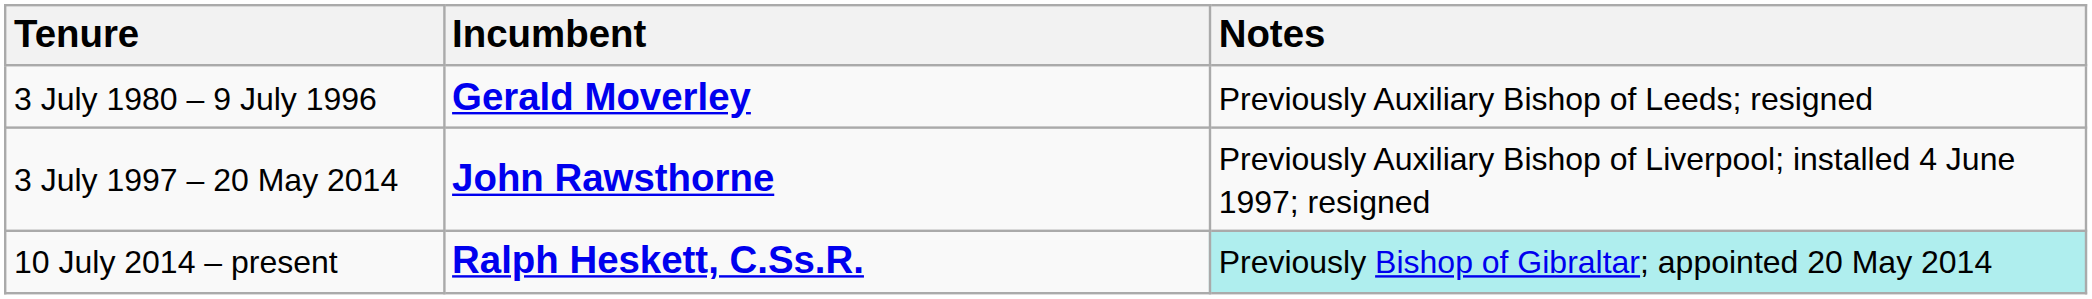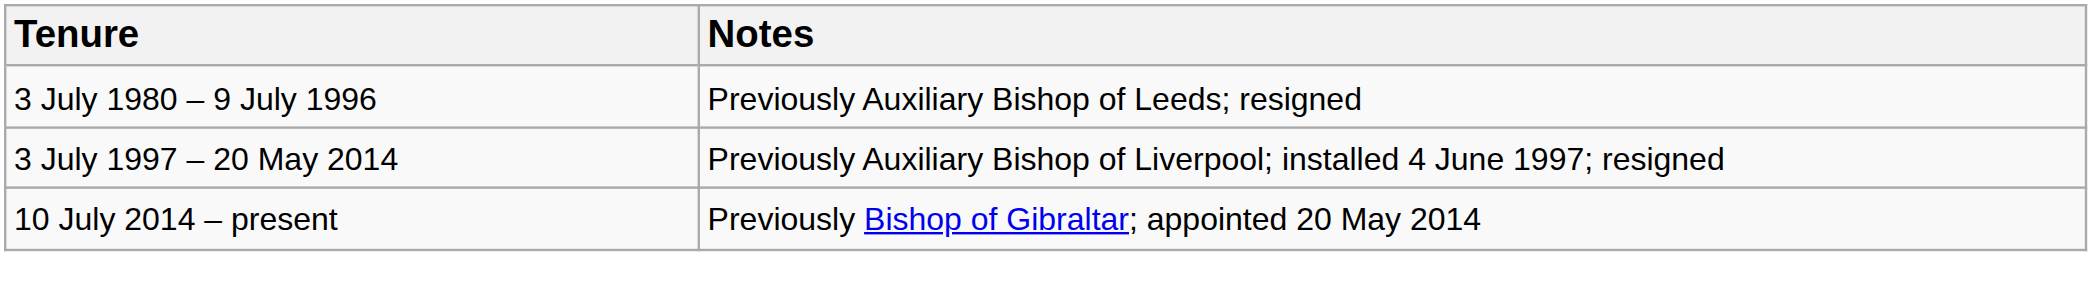 <table class="wikitable">
 <tr>
 <th style="text-align:left; width: 20%">Tenure</th>
-<th style="text-align:left; width: 35%">Incumbent</th>
 <th style="text-align:left; width: 40%">Notes</th>
 </tr>
 <tr>
 <td><small>3 July 1980 – 9 July 1996</small></td>
-<td><strong><a href='#'>Gerald Moverley</a></strong></td>
 <td><small>Previously Auxiliary Bishop of Leeds; resigned</small></td>
 </tr>
 <tr>
 <td><small>3 July 1997 – 20 May 2014</small></td>
-<td><strong><a href='#'>John Rawsthorne</a></strong></td>
 <td><small>Previously Auxiliary Bishop of Liverpool; installed 4 June 1997; resigned</small></td>
 </tr>
 <tr>
 <td><small>10 July 2014 – present</small></td>
-<td><strong><a href='#'>Ralph Heskett, C.Ss.R.</a></strong></td>
-<td style="background: paleturquoise;"><small>Previously <a href='#'>Bishop of Gibraltar</a>; appointed 20 May 2014</small></td>
+<td><small>Previously <a href='#'>Bishop of Gibraltar</a>; appointed 20 May 2014</small></td>
 </tr>
 </table>
